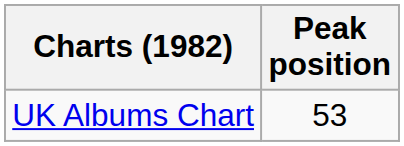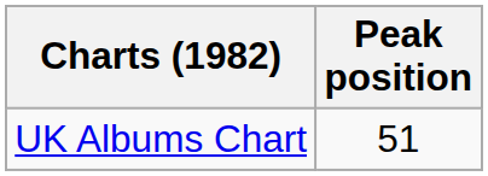 <table class="wikitable">
 <tr>
 <th>Charts (1982)</th>
 <th>Peak<br>position</th>
 </tr>
 <tr>
 <td><a href='#'>UK Albums Chart</a></td>
-<td align="center">53</td>
+<td align="center">51</td>
 </tr>
 </table>
